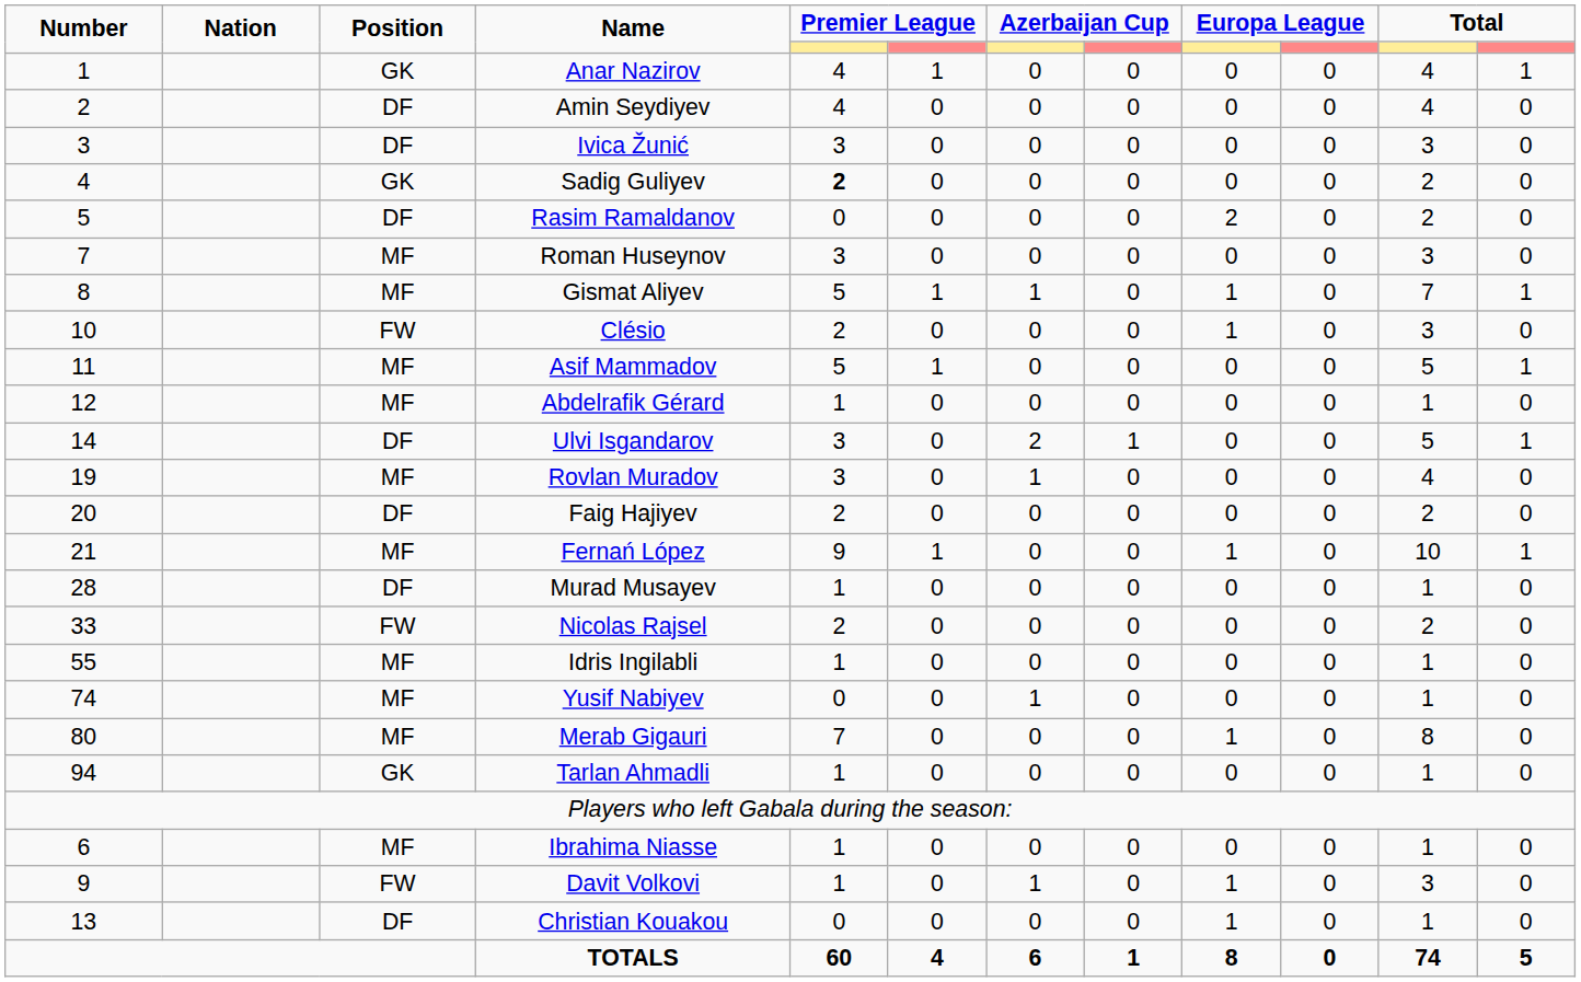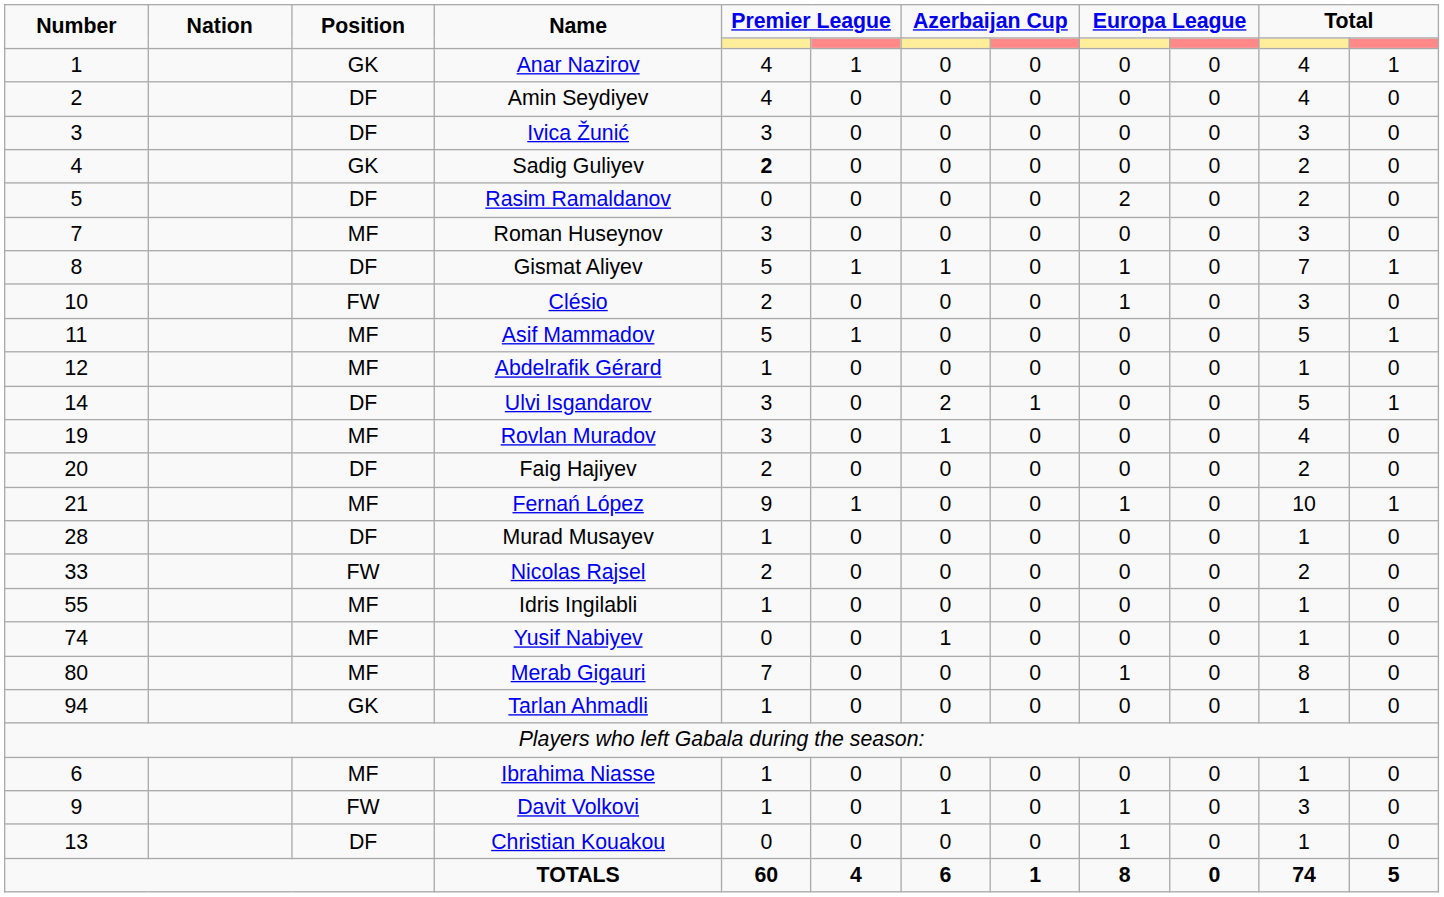 <table class="wikitable" style="font-size: 100%; text-align: center;">
 <tr>
 <td rowspan="2" width="10%" align="center"><strong>Number</strong></td>
 <td rowspan="2" width="10%" align="center"><strong>Nation</strong></td>
 <td rowspan="2" width="10%" align="center"><strong>Position</strong></td>
 <td rowspan="2" width="20%" align="center"><strong>Name</strong></td>
 <td colspan="2" align="center"><strong><a href='#'>Premier League</a></strong></td>
 <td colspan="2" align="center"><strong><a href='#'>Azerbaijan Cup</a></strong></td>
 <td colspan="2" align="center"><strong><a href='#'>Europa League</a></strong></td>
 <td colspan="2" align="center"><strong>Total</strong></td>
 </tr>
 <tr>
 <th width=60 style="background: #FFEE99"></th>
 <th width=60 style="background: #FF8888"></th>
 <th width=60 style="background: #FFEE99"></th>
 <th width=60 style="background: #FF8888"></th>
 <th width=60 style="background: #FFEE99"></th>
 <th width=60 style="background: #FF8888"></th>
 <th width=60 style="background: #FFEE99"></th>
 <th width=60 style="background: #FF8888"></th>
 </tr>
 <tr>
 <td>1</td>
 <td></td>
 <td>GK</td>
 <td><a href='#'>Anar Nazirov</a></td>
 <td>4</td>
 <td>1</td>
 <td>0</td>
 <td>0</td>
 <td>0</td>
 <td>0</td>
 <td>4</td>
 <td>1</td>
 </tr>
 <tr>
 <td>2</td>
 <td></td>
 <td>DF</td>
 <td>Amin Seydiyev</td>
 <td>4</td>
 <td>0</td>
 <td>0</td>
 <td>0</td>
 <td>0</td>
 <td>0</td>
 <td>4</td>
 <td>0</td>
 </tr>
 <tr>
 <td>3</td>
 <td></td>
 <td>DF</td>
 <td><a href='#'>Ivica Žunić</a></td>
 <td>3</td>
 <td>0</td>
 <td>0</td>
 <td>0</td>
 <td>0</td>
 <td>0</td>
 <td>3</td>
 <td>0</td>
 </tr>
 <tr>
 <td>4</td>
 <td></td>
 <td>GK</td>
 <td>Sadig Guliyev</td>
 <td><strong>2</strong></td>
 <td>0</td>
 <td>0</td>
 <td>0</td>
 <td>0</td>
 <td>0</td>
 <td>2</td>
 <td>0</td>
 </tr>
 <tr>
 <td>5</td>
 <td></td>
 <td>DF</td>
 <td><a href='#'>Rasim Ramaldanov</a></td>
 <td>0</td>
 <td>0</td>
 <td>0</td>
 <td>0</td>
 <td>2</td>
 <td>0</td>
 <td>2</td>
 <td>0</td>
 </tr>
 <tr>
 <td>7</td>
 <td></td>
 <td>MF</td>
 <td>Roman Huseynov</td>
 <td>3</td>
 <td>0</td>
 <td>0</td>
 <td>0</td>
 <td>0</td>
 <td>0</td>
 <td>3</td>
 <td>0</td>
 </tr>
 <tr>
 <td>8</td>
 <td></td>
-<td>MF</td>
+<td>DF</td>
 <td>Gismat Aliyev</td>
 <td>5</td>
 <td>1</td>
 <td>1</td>
 <td>0</td>
 <td>1</td>
 <td>0</td>
 <td>7</td>
 <td>1</td>
 </tr>
 <tr>
 <td>10</td>
 <td></td>
 <td>FW</td>
 <td><a href='#'>Clésio</a></td>
 <td>2</td>
 <td>0</td>
 <td>0</td>
 <td>0</td>
 <td>1</td>
 <td>0</td>
 <td>3</td>
 <td>0</td>
 </tr>
 <tr>
 <td>11</td>
 <td></td>
 <td>MF</td>
 <td><a href='#'>Asif Mammadov</a></td>
 <td>5</td>
 <td>1</td>
 <td>0</td>
 <td>0</td>
 <td>0</td>
 <td>0</td>
 <td>5</td>
 <td>1</td>
 </tr>
 <tr>
 <td>12</td>
 <td></td>
 <td>MF</td>
 <td><a href='#'>Abdelrafik Gérard</a></td>
 <td>1</td>
 <td>0</td>
 <td>0</td>
 <td>0</td>
 <td>0</td>
 <td>0</td>
 <td>1</td>
 <td>0</td>
 </tr>
 <tr>
 <td>14</td>
 <td></td>
 <td>DF</td>
 <td><a href='#'>Ulvi Isgandarov</a></td>
 <td>3</td>
 <td>0</td>
 <td>2</td>
 <td>1</td>
 <td>0</td>
 <td>0</td>
 <td>5</td>
 <td>1</td>
 </tr>
 <tr>
 <td>19</td>
 <td></td>
 <td>MF</td>
 <td><a href='#'>Rovlan Muradov</a></td>
 <td>3</td>
 <td>0</td>
 <td>1</td>
 <td>0</td>
 <td>0</td>
 <td>0</td>
 <td>4</td>
 <td>0</td>
 </tr>
 <tr>
 <td>20</td>
 <td></td>
 <td>DF</td>
 <td>Faig Hajiyev</td>
 <td>2</td>
 <td>0</td>
 <td>0</td>
 <td>0</td>
 <td>0</td>
 <td>0</td>
 <td>2</td>
 <td>0</td>
 </tr>
 <tr>
 <td>21</td>
 <td></td>
 <td>MF</td>
 <td><a href='#'>Fernań López</a></td>
 <td>9</td>
 <td>1</td>
 <td>0</td>
 <td>0</td>
 <td>1</td>
 <td>0</td>
 <td>10</td>
 <td>1</td>
 </tr>
 <tr>
 <td>28</td>
 <td></td>
 <td>DF</td>
 <td>Murad Musayev</td>
 <td>1</td>
 <td>0</td>
 <td>0</td>
 <td>0</td>
 <td>0</td>
 <td>0</td>
 <td>1</td>
 <td>0</td>
 </tr>
 <tr>
 <td>33</td>
 <td></td>
 <td>FW</td>
 <td><a href='#'>Nicolas Rajsel</a></td>
 <td>2</td>
 <td>0</td>
 <td>0</td>
 <td>0</td>
 <td>0</td>
 <td>0</td>
 <td>2</td>
 <td>0</td>
 </tr>
 <tr>
 <td>55</td>
 <td></td>
 <td>MF</td>
 <td>Idris Ingilabli</td>
 <td>1</td>
 <td>0</td>
 <td>0</td>
 <td>0</td>
 <td>0</td>
 <td>0</td>
 <td>1</td>
 <td>0</td>
 </tr>
 <tr>
 <td>74</td>
 <td></td>
 <td>MF</td>
 <td><a href='#'>Yusif Nabiyev</a></td>
 <td>0</td>
 <td>0</td>
 <td>1</td>
 <td>0</td>
 <td>0</td>
 <td>0</td>
 <td>1</td>
 <td>0</td>
 </tr>
 <tr>
 <td>80</td>
 <td></td>
 <td>MF</td>
 <td><a href='#'>Merab Gigauri</a></td>
 <td>7</td>
 <td>0</td>
 <td>0</td>
 <td>0</td>
 <td>1</td>
 <td>0</td>
 <td>8</td>
 <td>0</td>
 </tr>
 <tr>
 <td>94</td>
 <td></td>
 <td>GK</td>
 <td><a href='#'>Tarlan Ahmadli</a></td>
 <td>1</td>
 <td>0</td>
 <td>0</td>
 <td>0</td>
 <td>0</td>
 <td>0</td>
 <td>1</td>
 <td>0</td>
 </tr>
 <tr>
 <td colspan="14"><em>Players who left Gabala during the season:</em></td>
 </tr>
 <tr>
 <td>6</td>
 <td></td>
 <td>MF</td>
 <td><a href='#'>Ibrahima Niasse</a></td>
 <td>1</td>
 <td>0</td>
 <td>0</td>
 <td>0</td>
 <td>0</td>
 <td>0</td>
 <td>1</td>
 <td>0</td>
 </tr>
 <tr>
 <td>9</td>
 <td></td>
 <td>FW</td>
 <td><a href='#'>Davit Volkovi</a></td>
 <td>1</td>
 <td>0</td>
 <td>1</td>
 <td>0</td>
 <td>1</td>
 <td>0</td>
 <td>3</td>
 <td>0</td>
 </tr>
 <tr>
 <td>13</td>
 <td></td>
 <td>DF</td>
 <td><a href='#'>Christian Kouakou</a></td>
 <td>0</td>
 <td>0</td>
 <td>0</td>
 <td>0</td>
 <td>1</td>
 <td>0</td>
 <td>1</td>
 <td>0</td>
 </tr>
 <tr>
 <td colspan="3"></td>
 <td><strong>TOTALS</strong></td>
 <td><strong>60</strong></td>
 <td><strong>4</strong></td>
 <td><strong>6</strong></td>
 <td><strong>1</strong></td>
 <td><strong>8</strong></td>
 <td><strong>0</strong></td>
 <td><strong>74</strong></td>
 <td><strong>5</strong></td>
 </tr>
 </table>
